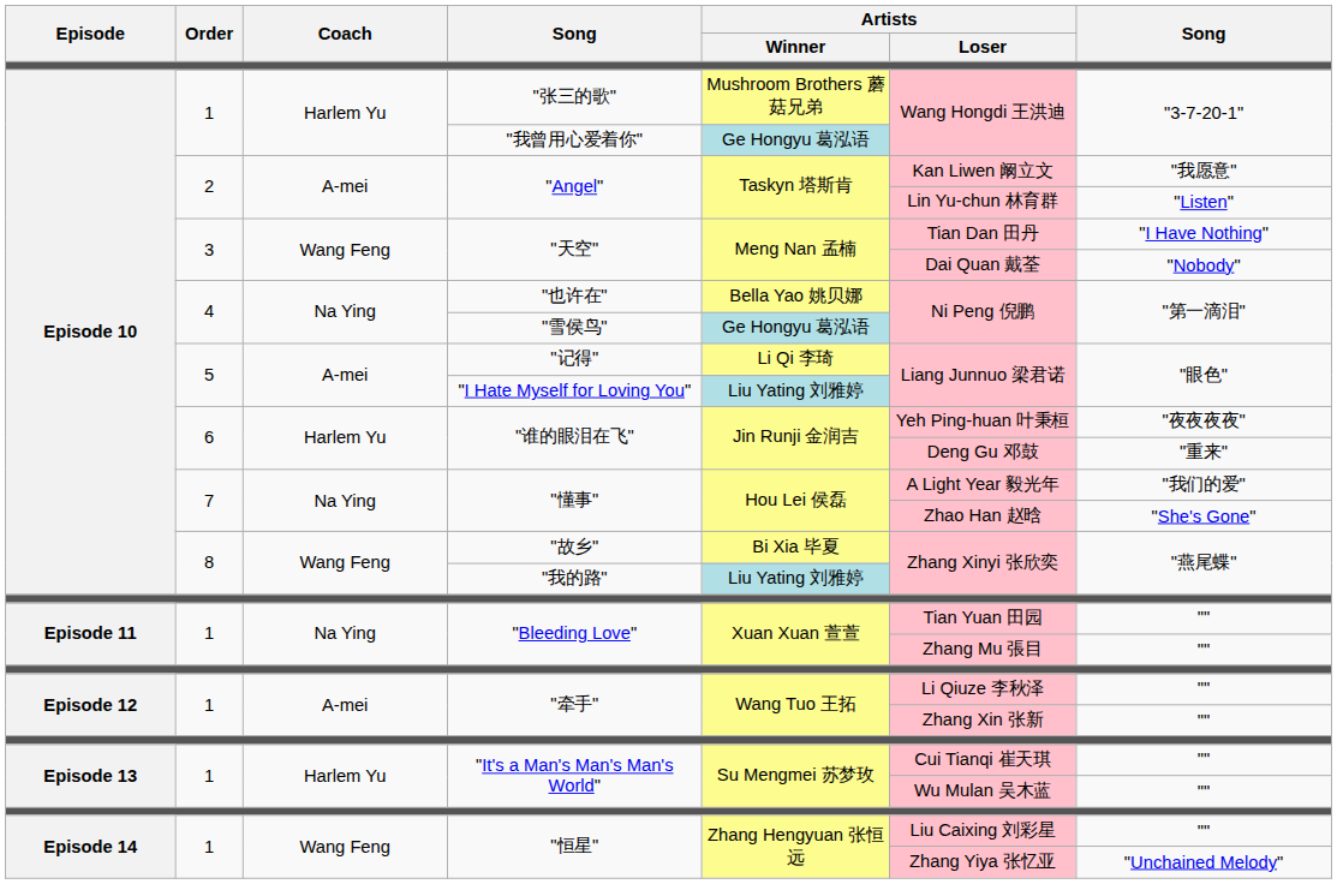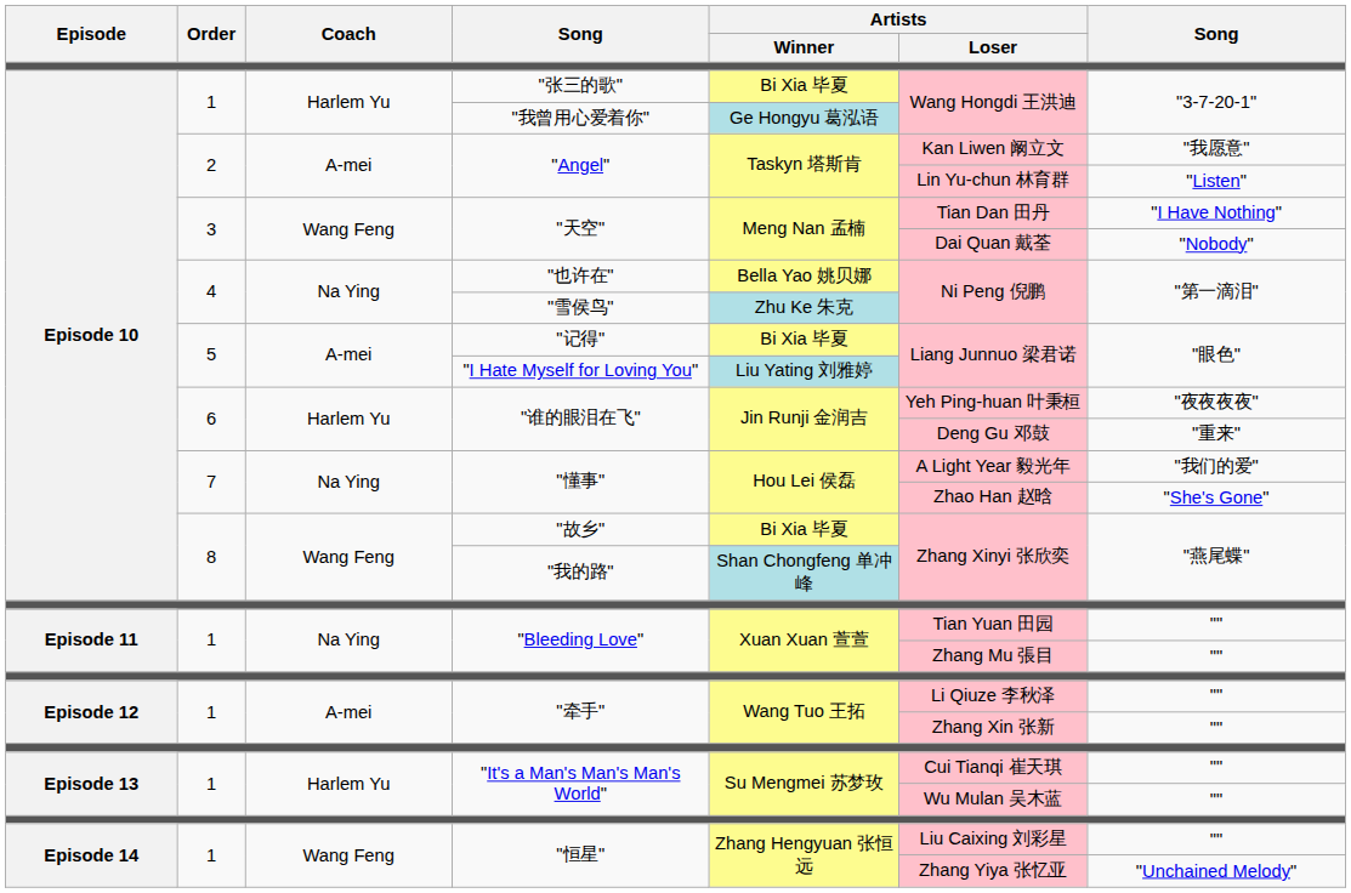 <table class="wikitable" style="text-align: center; width:95%;">
 <tr>
 <th rowspan="2" style="width:10%;">Episode</th>
 <th rowspan="2" width="03%">Order</th>
 <th rowspan="2" width="12%">Coach</th>
 <th rowspan="2" width="15%">Song</th>
 <th colspan="2" width="22%">Artists</th>
 <th rowspan="2" width="15%">Song</th>
 </tr>
 <tr>
 <th width="11%">Winner</th>
 <th width="11%">Loser</th>
 </tr>
 <tr>
 <td colspan="7" style="background:#555555;"></td>
 </tr>
 <tr>
 <th rowspan="16">Episode 10<br><small></small></th>
 <td rowspan=2>1</td>
 <td rowspan=2>Harlem Yu</td>
 <td>"张三的歌"</td>
-<td style="background:#fdfc8f;">Mushroom Brothers 蘑菇兄弟</td>
+<td style="background:#fdfc8f;">Bi Xia 毕夏</td>
 <td rowspan=2 style="background:pink;">Wang Hongdi 王洪迪</td>
 <td rowspan=2>"3-7-20-1"</td>
 </tr>
 <tr>
 <td>"我曾用心爱着你"</td>
 <td style="background:#B0E0E6;">Ge Hongyu 葛泓语</td>
 </tr>
 <tr>
 <td rowspan=2>2</td>
 <td rowspan=2>A-mei</td>
 <td rowspan=2>"<a href='#'>Angel</a>"</td>
 <td rowspan=2 style="background:#fdfc8f;">Taskyn 塔斯肯</td>
 <td style="background:pink;">Kan Liwen 阚立文</td>
 <td>"我愿意"</td>
 </tr>
 <tr>
 <td style="background:pink;">Lin Yu-chun 林育群</td>
 <td>"<a href='#'>Listen</a>"</td>
 </tr>
 <tr>
 <td rowspan=2>3</td>
 <td rowspan=2>Wang Feng</td>
 <td rowspan=2>"天空"</td>
 <td rowspan=2 style="background:#fdfc8f;">Meng Nan 孟楠</td>
 <td style="background:pink;">Tian Dan 田丹</td>
 <td>"<a href='#'>I Have Nothing</a>"</td>
 </tr>
 <tr>
 <td style="background:pink;">Dai Quan 戴荃</td>
 <td>"<a href='#'>Nobody</a>"</td>
 </tr>
 <tr>
 <td rowspan=2>4</td>
 <td rowspan=2>Na Ying</td>
 <td>"也许在"<br></td>
 <td style="background:#fdfc8f;">Bella Yao 姚贝娜</td>
 <td rowspan=2 style="background:pink;">Ni Peng 倪鹏</td>
 <td rowspan=2>"第一滴泪"<br></td>
 </tr>
 <tr>
 <td>"雪侯鸟"<br></td>
-<td style="background:#B0E0E6;">Ge Hongyu 葛泓语</td>
+<td style="background:#B0E0E6;">Zhu Ke 朱克</td>
 </tr>
 <tr>
 <td rowspan=2>5</td>
 <td rowspan=2>A-mei</td>
 <td>"记得"<br></td>
-<td style="background:#fdfc8f;">Li Qi 李琦</td>
+<td style="background:#fdfc8f;">Bi Xia 毕夏</td>
 <td rowspan=2 style="background:pink;">Liang Junnuo 梁君诺</td>
 <td rowspan=2>"眼色"<br></td>
 </tr>
 <tr>
 <td>"<a href='#'>I Hate Myself for Loving You</a>"</td>
 <td style="background:#B0E0E6;">Liu Yating 刘雅婷</td>
 </tr>
 <tr>
 <td rowspan=2>6</td>
 <td rowspan=2>Harlem Yu</td>
 <td rowspan=2>"谁的眼泪在飞"<br></td>
 <td rowspan=2 style="background:#fdfc8f;">Jin Runji 金润吉</td>
 <td style="background:pink;">Yeh Ping-huan 叶秉桓</td>
 <td>"夜夜夜夜"<br></td>
 </tr>
 <tr>
 <td style="background:pink;">Deng Gu 邓鼓</td>
 <td>"重来"<br></td>
 </tr>
 <tr>
 <td rowspan=2>7</td>
 <td rowspan=2>Na Ying</td>
 <td rowspan=2>"懂事"<br></td>
 <td rowspan=2 style="background:#fdfc8f;">Hou Lei 侯磊</td>
 <td style="background:pink;">A Light Year 毅光年</td>
 <td>"我们的爱"<br></td>
 </tr>
 <tr>
 <td style="background:pink;">Zhao Han 赵晗</td>
 <td>"<a href='#'>She's Gone</a>"</td>
 </tr>
 <tr>
 <td rowspan=2>8</td>
 <td rowspan=2>Wang Feng</td>
 <td>"故乡"<br></td>
 <td style="background:#fdfc8f;">Bi Xia 毕夏</td>
 <td rowspan=2 style="background:pink;">Zhang Xinyi 张欣奕</td>
 <td rowspan=2>"燕尾蝶"<br></td>
 </tr>
 <tr>
 <td>"我的路"<br></td>
-<td style="background:#B0E0E6;">Liu Yating 刘雅婷</td>
+<td style="background:#B0E0E6;">Shan Chongfeng 单冲峰</td>
 </tr>
 <tr>
 <td colspan="7" style="background:#555555;"></td>
 </tr>
 <tr>
 <th rowspan="2">Episode 11<br><small></small></th>
 <td rowspan=2>1</td>
 <td rowspan=2>Na Ying</td>
 <td rowspan=2>"<a href='#'>Bleeding Love</a>"<br></td>
 <td rowspan=2 style="background:#fdfc8f;">Xuan Xuan 萱萱</td>
 <td style="background:pink;">Tian Yuan 田园</td>
 <td>""<br></td>
 </tr>
 <tr>
 <td style="background:pink;">Zhang Mu 張目</td>
 <td>""<br></td>
 </tr>
 <tr>
 <td colspan="7" style="background:#555555;"></td>
 </tr>
 <tr>
 <th rowspan="2">Episode 12<br><small></small></th>
 <td rowspan=2>1</td>
 <td rowspan=2>A-mei</td>
 <td rowspan=2>"牵手"<br></td>
 <td rowspan=2 style="background:#fdfc8f;">Wang Tuo 王拓</td>
 <td style="background:pink;">Li Qiuze 李秋泽</td>
 <td>""<br></td>
 </tr>
 <tr>
 <td style="background:pink;">Zhang Xin 张新</td>
 <td>""<br></td>
 </tr>
 <tr>
 <td colspan="7" style="background:#555555;"></td>
 </tr>
 <tr>
 <th rowspan="2">Episode 13<br><small></small></th>
 <td rowspan=2>1</td>
 <td rowspan=2>Harlem Yu</td>
 <td rowspan=2>"<a href='#'>It's a Man's Man's Man's World</a>"</td>
 <td rowspan=2 style="background:#fdfc8f;">Su Mengmei 苏梦玫</td>
 <td style="background:pink;">Cui Tianqi 崔天琪</td>
 <td>""<br></td>
 </tr>
 <tr>
 <td style="background:pink;">Wu Mulan 吴木蓝</td>
 <td>""<br></td>
 </tr>
 <tr>
 <td colspan="7" style="background:#555555;"></td>
 </tr>
 <tr>
 <th rowspan="2">Episode 14<br><small></small></th>
 <td rowspan=2>1</td>
 <td rowspan=2>Wang Feng</td>
 <td rowspan=2>"恒星"<br></td>
 <td rowspan=2 style="background:#fdfc8f;">Zhang Hengyuan 张恒远</td>
 <td style="background:pink;">Liu Caixing 刘彩星</td>
 <td>""<br></td>
 </tr>
 <tr>
 <td style="background:pink;">Zhang Yiya 张忆亚</td>
 <td>"<a href='#'>Unchained Melody</a>"</td>
 </tr>
 </table>
